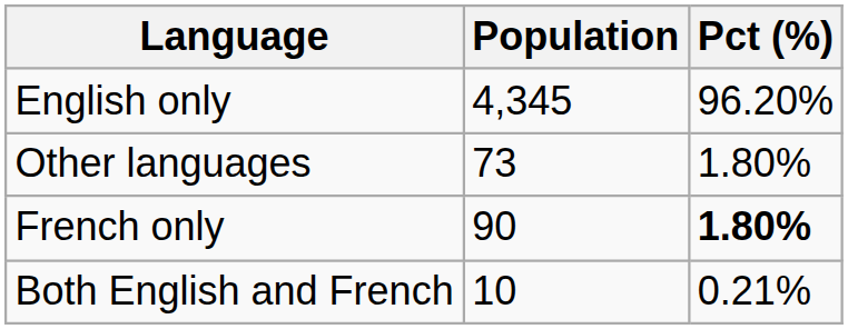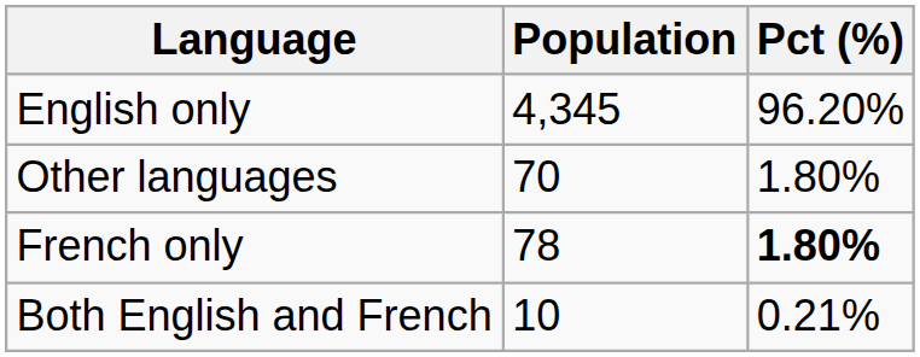 <table class="wikitable">
 <tr>
 <th>Language</th>
 <th>Population</th>
 <th>Pct (%)</th>
 </tr>
 <tr>
 <td>English only</td>
 <td>4,345</td>
 <td>96.20%</td>
 </tr>
 <tr>
 <td>Other languages</td>
-<td>73</td>
+<td>70</td>
 <td>1.80%</td>
 </tr>
 <tr>
 <td>French only</td>
-<td>90</td>
+<td>78</td>
 <td><strong>1.80%</strong></td>
 </tr>
 <tr>
 <td>Both English and French</td>
 <td>10</td>
 <td>0.21%</td>
 </tr>
 </table>
